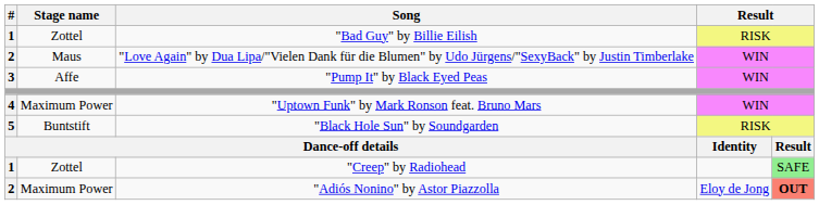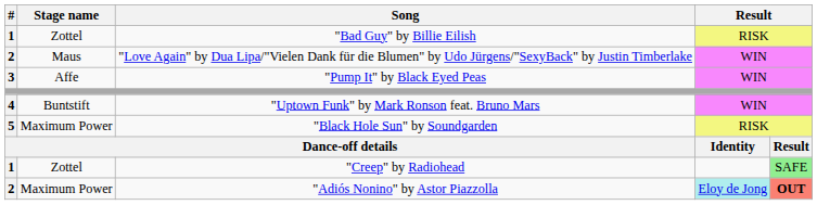 <table class="wikitable plainrowheaders" style="text-align: center;">
 <tr>
 <th>#</th>
 <th>Stage name</th>
 <th>Song</th>
 <th colspan="2">Result</th>
 </tr>
 <tr>
 <th>1</th>
 <td>Zottel</td>
 <td>"<a href='#'>Bad Guy</a>" by <a href='#'>Billie Eilish</a></td>
 <td colspan="2" bgcolor="#F3F781">RISK</td>
 </tr>
 <tr>
 <th>2</th>
 <td>Maus</td>
 <td>"<a href='#'>Love Again</a>" by <a href='#'>Dua Lipa</a>/"Vielen Dank für die Blumen" by <a href='#'>Udo Jürgens</a>/"<a href='#'>SexyBack</a>" by <a href='#'>Justin Timberlake</a></td>
 <td colspan="2" bgcolor=#F888FD>WIN</td>
 </tr>
 <tr>
 <th>3</th>
 <td>Affe</td>
 <td>"<a href='#'>Pump It</a>" by <a href='#'>Black Eyed Peas</a></td>
 <td colspan="2" bgcolor=#F888FD>WIN</td>
 </tr>
 <tr>
 <td colspan="5" style="background:darkgray"></td>
 </tr>
 <tr>
 <th>4</th>
-<td>Maximum Power</td>
+<td>Buntstift</td>
 <td>"<a href='#'>Uptown Funk</a>" by <a href='#'>Mark Ronson</a> feat. <a href='#'>Bruno Mars</a></td>
 <td colspan="2" bgcolor="F888FD">WIN</td>
 </tr>
 <tr>
 <th>5</th>
-<td>Buntstift</td>
+<td>Maximum Power</td>
 <td>"<a href='#'>Black Hole Sun</a>" by <a href='#'>Soundgarden</a></td>
 <td colspan="2" bgcolor="#F3F781">RISK</td>
 </tr>
 <tr>
 <th colspan="3">Dance-off details</th>
 <th>Identity</th>
 <th>Result</th>
 </tr>
 <tr>
 <th>1</th>
 <td>Zottel</td>
 <td>"<a href='#'>Creep</a>" by <a href='#'>Radiohead</a></td>
 <td></td>
 <td bgcolor=lightgreen>SAFE</td>
 </tr>
 <tr>
 <th>2</th>
 <td>Maximum Power</td>
 <td>"<a href='#'>Adiós Nonino</a>" by <a href='#'>Astor Piazzolla</a></td>
-<td><a href='#'>Eloy de Jong</a></td>
+<td style="background: paleturquoise;"><a href='#'>Eloy de Jong</a></td>
 <td bgcolor=salmon><strong>OUT</strong></td>
 </tr>
 </table>
